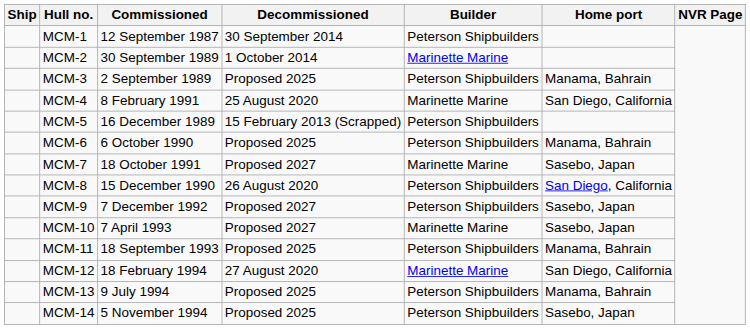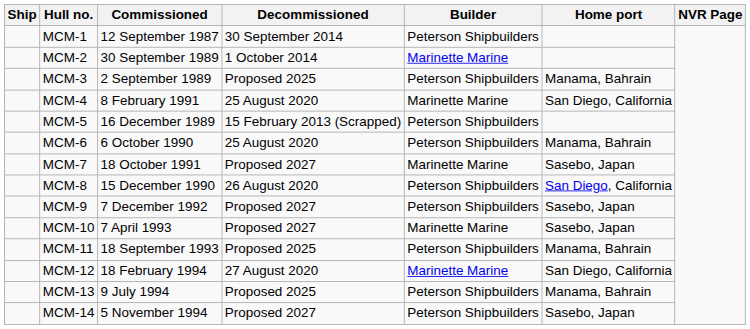 <table class="wikitable" style="clear:both">
 <tr>
 <th>Ship</th>
 <th>Hull no.</th>
 <th>Commissioned</th>
 <th>Decommissioned</th>
 <th>Builder</th>
 <th>Home port</th>
 <th>NVR Page</th>
 </tr>
 <tr>
 <td></td>
 <td>MCM-1</td>
 <td>12 September 1987</td>
 <td>30 September 2014</td>
 <td>Peterson Shipbuilders</td>
 <td></td>
 <td rowspan=14></td>
 </tr>
 <tr>
 <td></td>
 <td>MCM-2</td>
 <td>30 September 1989</td>
 <td>1 October 2014</td>
 <td><a href='#'>Marinette Marine</a></td>
 <td></td>
 </tr>
 <tr>
 <td></td>
 <td>MCM-3</td>
 <td>2 September 1989</td>
 <td>Proposed 2025</td>
 <td>Peterson Shipbuilders</td>
 <td>Manama, Bahrain</td>
 </tr>
 <tr>
 <td></td>
 <td>MCM-4</td>
 <td>8 February 1991</td>
 <td>25 August 2020</td>
 <td>Marinette Marine</td>
 <td>San Diego, California</td>
 </tr>
 <tr>
 <td></td>
 <td>MCM-5</td>
 <td>16 December 1989</td>
 <td>15 February 2013 (Scrapped)</td>
 <td>Peterson Shipbuilders</td>
 <td></td>
 </tr>
 <tr>
 <td></td>
 <td>MCM-6</td>
 <td>6 October 1990</td>
-<td>Proposed 2025</td>
+<td>25 August 2020</td>
 <td>Peterson Shipbuilders</td>
 <td>Manama, Bahrain</td>
 </tr>
 <tr>
 <td></td>
 <td>MCM-7</td>
 <td>18 October 1991</td>
 <td>Proposed 2027</td>
 <td>Marinette Marine</td>
 <td>Sasebo, Japan</td>
 </tr>
 <tr>
 <td></td>
 <td>MCM-8</td>
 <td>15 December 1990</td>
 <td>26 August 2020</td>
 <td>Peterson Shipbuilders</td>
 <td><a href='#'>San Diego</a>, California</td>
 </tr>
 <tr>
 <td></td>
 <td>MCM-9</td>
 <td>7 December 1992</td>
 <td>Proposed 2027</td>
 <td>Peterson Shipbuilders</td>
 <td>Sasebo, Japan</td>
 </tr>
 <tr>
 <td></td>
 <td>MCM-10</td>
 <td>7 April 1993</td>
 <td>Proposed 2027</td>
 <td>Marinette Marine</td>
 <td>Sasebo, Japan</td>
 </tr>
 <tr>
 <td></td>
 <td>MCM-11</td>
 <td>18 September 1993</td>
 <td>Proposed 2025</td>
 <td>Peterson Shipbuilders</td>
 <td>Manama, Bahrain</td>
 </tr>
 <tr>
 <td></td>
 <td>MCM-12</td>
 <td>18 February 1994</td>
 <td>27 August 2020</td>
 <td><a href='#'>Marinette Marine</a></td>
 <td>San Diego, California</td>
 </tr>
 <tr>
 <td></td>
 <td>MCM-13</td>
 <td>9 July 1994</td>
 <td>Proposed 2025</td>
 <td>Peterson Shipbuilders</td>
 <td>Manama, Bahrain</td>
 </tr>
 <tr>
 <td></td>
 <td>MCM-14</td>
 <td>5 November 1994</td>
-<td>Proposed 2025</td>
+<td>Proposed 2027</td>
 <td>Peterson Shipbuilders</td>
 <td>Sasebo, Japan</td>
 </tr>
 </table>
